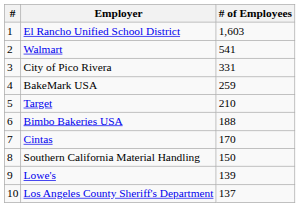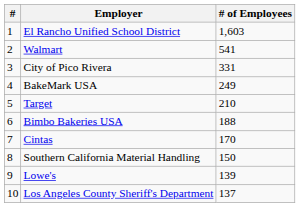 <table class="wikitable">
 <tr>
 <th>#</th>
 <th>Employer</th>
 <th># of Employees</th>
 </tr>
 <tr>
 <td>1</td>
 <td><a href='#'>El Rancho Unified School District</a></td>
 <td>1,603</td>
 </tr>
 <tr>
 <td>2</td>
 <td><a href='#'>Walmart</a></td>
 <td>541</td>
 </tr>
 <tr>
 <td>3</td>
 <td>City of Pico Rivera</td>
 <td>331</td>
 </tr>
 <tr>
 <td>4</td>
 <td>BakeMark USA</td>
-<td>259</td>
+<td>249</td>
 </tr>
 <tr>
 <td>5</td>
 <td><a href='#'>Target</a></td>
 <td>210</td>
 </tr>
 <tr>
 <td>6</td>
 <td><a href='#'>Bimbo Bakeries USA</a></td>
 <td>188</td>
 </tr>
 <tr>
 <td>7</td>
 <td><a href='#'>Cintas</a></td>
 <td>170</td>
 </tr>
 <tr>
 <td>8</td>
 <td>Southern California Material Handling</td>
 <td>150</td>
 </tr>
 <tr>
 <td>9</td>
 <td><a href='#'>Lowe's</a></td>
 <td>139</td>
 </tr>
 <tr>
 <td>10</td>
 <td><a href='#'>Los Angeles County Sheriff's Department</a></td>
 <td>137</td>
 </tr>
 </table>
